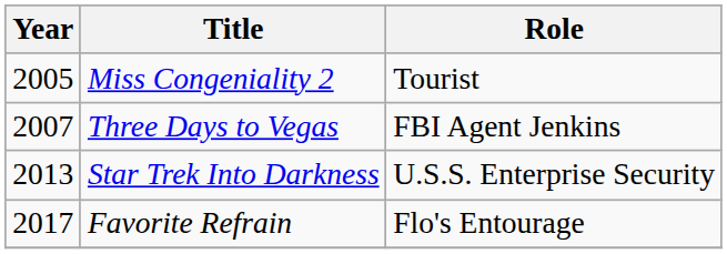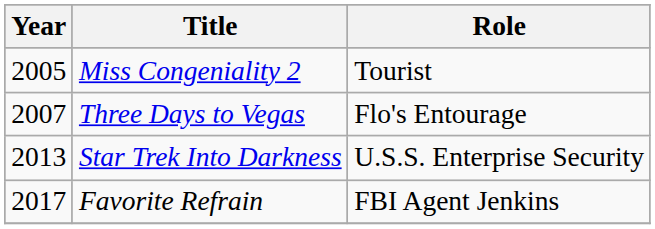 <table class="wikitable sortable">
 <tr>
 <th>Year</th>
 <th>Title</th>
 <th>Role</th>
 </tr>
 <tr>
 <td>2005</td>
 <td><em><a href='#'>Miss Congeniality 2</a></em></td>
 <td>Tourist</td>
 </tr>
 <tr>
 <td>2007</td>
 <td><em><a href='#'>Three Days to Vegas</a></em></td>
-<td>FBI Agent Jenkins</td>
+<td>Flo's Entourage</td>
 </tr>
 <tr>
 <td>2013</td>
 <td><em><a href='#'>Star Trek Into Darkness</a></em></td>
 <td>U.S.S. Enterprise Security</td>
 </tr>
 <tr>
 <td>2017</td>
 <td><em>Favorite Refrain</em></td>
-<td>Flo's Entourage</td>
+<td>FBI Agent Jenkins</td>
 </tr>
 <tr>
 </tr>
 </table>
